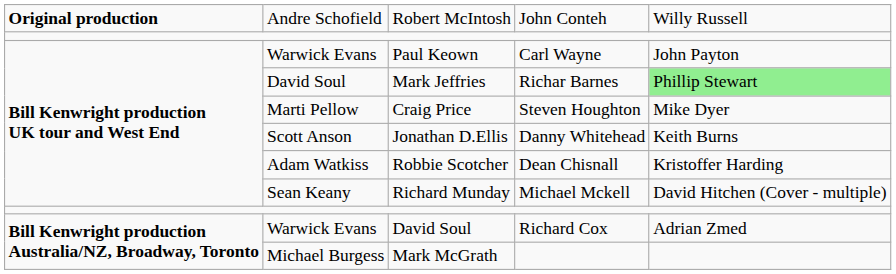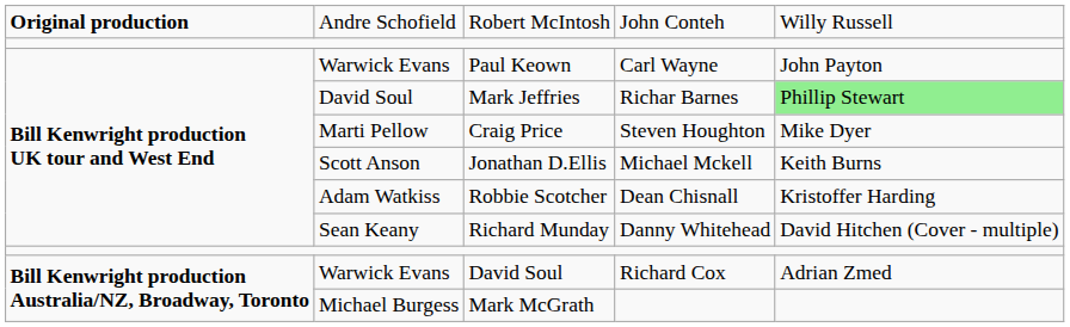 <table class="wikitable">
 <tr>
 <td><strong>Original production</strong></td>
 <td>Andre Schofield</td>
 <td>Robert McIntosh</td>
 <td>John Conteh</td>
 <td>Willy Russell</td>
 </tr>
 <tr>
 <td colspan="5"></td>
 </tr>
 <tr>
 <td rowspan="6"><strong>Bill Kenwright production</strong><br><strong>UK tour and West End</strong></td>
 <td>Warwick Evans</td>
 <td>Paul Keown</td>
 <td>Carl Wayne</td>
 <td>John Payton</td>
 </tr>
 <tr>
 <td>David Soul</td>
 <td>Mark Jeffries</td>
 <td>Richar Barnes</td>
 <td style="background: lightgreen;">Phillip Stewart</td>
 </tr>
 <tr>
 <td>Marti Pellow</td>
 <td>Craig Price</td>
 <td>Steven Houghton</td>
 <td>Mike Dyer</td>
 </tr>
 <tr>
 <td>Scott Anson</td>
 <td>Jonathan D.Ellis</td>
-<td>Danny Whitehead</td>
+<td>Michael Mckell</td>
 <td>Keith Burns</td>
 </tr>
 <tr>
 <td>Adam Watkiss</td>
 <td>Robbie Scotcher</td>
 <td>Dean Chisnall</td>
 <td>Kristoffer Harding</td>
 </tr>
 <tr>
 <td>Sean Keany</td>
 <td>Richard Munday</td>
-<td>Michael Mckell</td>
+<td>Danny Whitehead</td>
 <td>David Hitchen (Cover - multiple)</td>
 </tr>
 <tr>
 <td colspan="5"></td>
 </tr>
 <tr>
 <td rowspan="2"><strong>Bill Kenwright production</strong><br><strong>Australia/NZ, Broadway, Toronto</strong></td>
 <td>Warwick Evans</td>
 <td>David Soul</td>
 <td>Richard Cox</td>
 <td>Adrian Zmed</td>
 </tr>
 <tr>
 <td>Michael Burgess</td>
 <td>Mark McGrath</td>
 <td></td>
 <td></td>
 </tr>
 </table>
